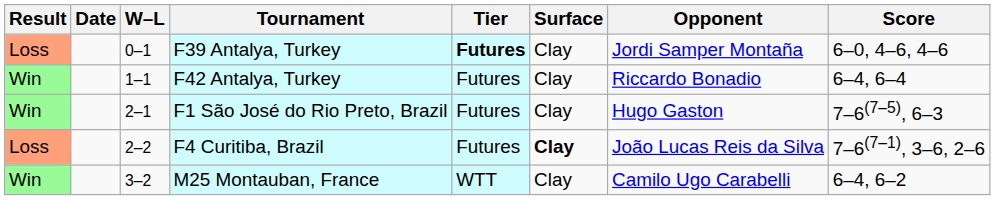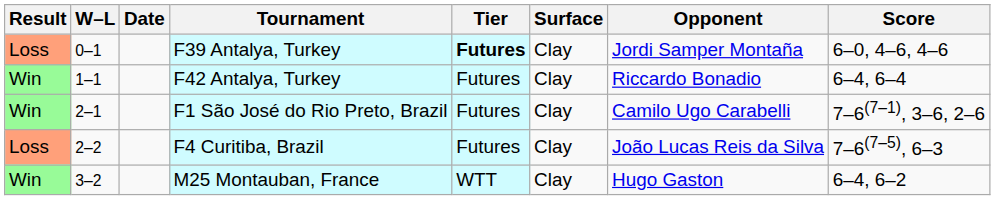 <table class="sortable wikitable">
 <tr>
 <th>Result</th>
+<th class="unsortable">W–L</th>
 <th>Date</th>
-<th class="unsortable">W–L</th>
 <th>Tournament</th>
 <th>Tier</th>
 <th>Surface</th>
 <th>Opponent</th>
 <th class="unsortable">Score</th>
 </tr>
 <tr>
 <td bgcolor=ffa07a>Loss</td>
+<td><small>0–1</small></td>
 <td></td>
-<td><small>0–1</small></td>
 <td style="background:#cffcff;">F39 Antalya, Turkey</td>
 <td style="background:#cffcff;"><strong>Futures</strong></td>
 <td>Clay</td>
 <td> <a href='#'>Jordi Samper Montaña</a></td>
 <td>6–0, 4–6, 4–6</td>
 </tr>
 <tr>
 <td bgcolor=98fb98>Win</td>
+<td><small>1–1</small></td>
 <td></td>
-<td><small>1–1</small></td>
 <td style="background:#cffcff;">F42 Antalya, Turkey</td>
 <td style="background:#cffcff;">Futures</td>
 <td>Clay</td>
 <td> <a href='#'>Riccardo Bonadio</a></td>
 <td>6–4, 6–4</td>
 </tr>
 <tr>
 <td bgcolor=98fb98>Win</td>
+<td><small>2–1</small></td>
 <td></td>
-<td><small>2–1</small></td>
 <td style="background:#cffcff;">F1 São José do Rio Preto, Brazil</td>
 <td style="background:#cffcff;">Futures</td>
 <td>Clay</td>
-<td> <a href='#'>Hugo Gaston</a></td>
+<td> <a href='#'>Camilo Ugo Carabelli</a></td>
+<td>7–6<sup>(7–1)</sup>, 3–6, 2–6</td>
+</tr>
+<tr>
+<td bgcolor=ffa07a>Loss</td>
+<td><small>2–2</small></td>
+<td></td>
+<td style="background:#cffcff;">F4 Curitiba, Brazil</td>
+<td style="background:#cffcff;">Futures</td>
+<td>Clay</td>
+<td> <a href='#'>João Lucas Reis da Silva</a></td>
 <td>7–6<sup>(7–5)</sup>, 6–3</td>
 </tr>
 <tr>
-<td bgcolor=ffa07a>Loss</td>
+<td bgcolor=98fb98>Win</td>
+<td><small>3–2</small></td>
 <td></td>
-<td><small>2–2</small></td>
-<td style="background:#cffcff;">F4 Curitiba, Brazil</td>
-<td style="background:#cffcff;">Futures</td>
-<td><strong>Clay</strong></td>
-<td> <a href='#'>João Lucas Reis da Silva</a></td>
-<td>7–6<sup>(7–1)</sup>, 3–6, 2–6</td>
-</tr>
-<tr>
-<td bgcolor=98fb98>Win</td>
-<td></td>
-<td><small>3–2</small></td>
 <td style="background:#cffcff;">M25 Montauban, France</td>
 <td style="background:#cffcff;">WTT</td>
 <td>Clay</td>
-<td> <a href='#'>Camilo Ugo Carabelli</a></td>
+<td> <a href='#'>Hugo Gaston</a></td>
 <td>6–4, 6–2</td>
 </tr>
 </table>
